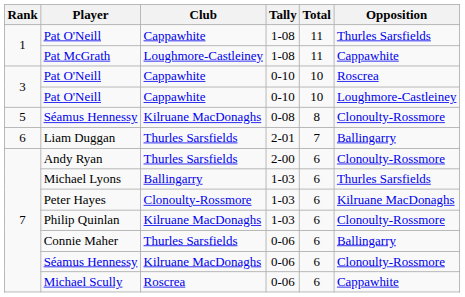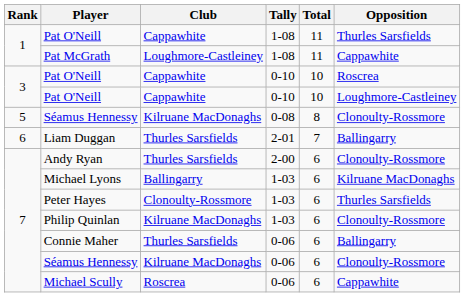 <table class="wikitable">
 <tr>
 <th>Rank</th>
 <th>Player</th>
 <th>Club</th>
 <th>Tally</th>
 <th>Total</th>
 <th>Opposition</th>
 </tr>
 <tr>
 <td rowspan="2" style="text-align:center;">1</td>
 <td><a href='#'>Pat O'Neill</a></td>
 <td><a href='#'>Cappawhite</a></td>
 <td align=center>1-08</td>
 <td align=center>11</td>
 <td><a href='#'>Thurles Sarsfields</a></td>
 </tr>
 <tr>
 <td><a href='#'>Pat McGrath</a></td>
 <td><a href='#'>Loughmore-Castleiney</a></td>
 <td align=center>1-08</td>
 <td align=center>11</td>
 <td><a href='#'>Cappawhite</a></td>
 </tr>
 <tr>
 <td rowspan="2" style="text-align:center;">3</td>
 <td><a href='#'>Pat O'Neill</a></td>
 <td><a href='#'>Cappawhite</a></td>
 <td align=center>0-10</td>
 <td align=center>10</td>
 <td><a href='#'>Roscrea</a></td>
 </tr>
 <tr>
 <td><a href='#'>Pat O'Neill</a></td>
 <td><a href='#'>Cappawhite</a></td>
 <td align=center>0-10</td>
 <td align=center>10</td>
 <td><a href='#'>Loughmore-Castleiney</a></td>
 </tr>
 <tr>
 <td rowspan="1" style="text-align:center;">5</td>
 <td><a href='#'>Séamus Hennessy</a></td>
 <td><a href='#'>Kilruane MacDonaghs</a></td>
 <td align=center>0-08</td>
 <td align=center>8</td>
 <td><a href='#'>Clonoulty-Rossmore</a></td>
 </tr>
 <tr>
 <td rowspan="1" style="text-align:center;">6</td>
 <td>Liam Duggan</td>
 <td><a href='#'>Thurles Sarsfields</a></td>
 <td align=center>2-01</td>
 <td align=center>7</td>
 <td><a href='#'>Ballingarry</a></td>
 </tr>
 <tr>
 <td rowspan="7" style="text-align:center;">7</td>
 <td>Andy Ryan</td>
 <td><a href='#'>Thurles Sarsfields</a></td>
 <td align=center>2-00</td>
 <td align=center>6</td>
 <td><a href='#'>Clonoulty-Rossmore</a></td>
 </tr>
 <tr>
 <td>Michael Lyons</td>
 <td><a href='#'>Ballingarry</a></td>
 <td align=center>1-03</td>
 <td align=center>6</td>
-<td><a href='#'>Thurles Sarsfields</a></td>
+<td><a href='#'>Kilruane MacDonaghs</a></td>
 </tr>
 <tr>
 <td>Peter Hayes</td>
 <td><a href='#'>Clonoulty-Rossmore</a></td>
 <td align=center>1-03</td>
 <td align=center>6</td>
-<td><a href='#'>Kilruane MacDonaghs</a></td>
+<td><a href='#'>Thurles Sarsfields</a></td>
 </tr>
 <tr>
 <td>Philip Quinlan</td>
 <td><a href='#'>Kilruane MacDonaghs</a></td>
 <td align=center>1-03</td>
 <td align=center>6</td>
 <td><a href='#'>Clonoulty-Rossmore</a></td>
 </tr>
 <tr>
 <td>Connie Maher</td>
 <td><a href='#'>Thurles Sarsfields</a></td>
 <td align=center>0-06</td>
 <td align=center>6</td>
 <td><a href='#'>Ballingarry</a></td>
 </tr>
 <tr>
 <td><a href='#'>Séamus Hennessy</a></td>
 <td><a href='#'>Kilruane MacDonaghs</a></td>
 <td align=center>0-06</td>
 <td align=center>6</td>
 <td><a href='#'>Clonoulty-Rossmore</a></td>
 </tr>
 <tr>
 <td><a href='#'>Michael Scully</a></td>
 <td><a href='#'>Roscrea</a></td>
 <td align=center>0-06</td>
 <td align=center>6</td>
 <td><a href='#'>Cappawhite</a></td>
 </tr>
 </table>
